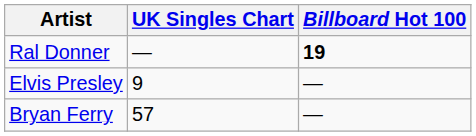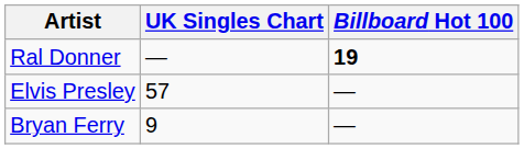 <table class="wikitable">
 <tr>
 <th>Artist</th>
 <th><a href='#'>UK Singles Chart</a></th>
 <th><a href='#'><em>Billboard</em> Hot 100</a></th>
 </tr>
 <tr>
 <td><a href='#'>Ral Donner</a></td>
 <td>—</td>
 <td><strong>19</strong></td>
 </tr>
 <tr>
 <td><a href='#'>Elvis Presley</a></td>
-<td>9</td>
+<td>57</td>
 <td>—</td>
 </tr>
 <tr>
 <td><a href='#'>Bryan Ferry</a></td>
-<td>57</td>
+<td>9</td>
 <td>—</td>
 </tr>
 </table>
